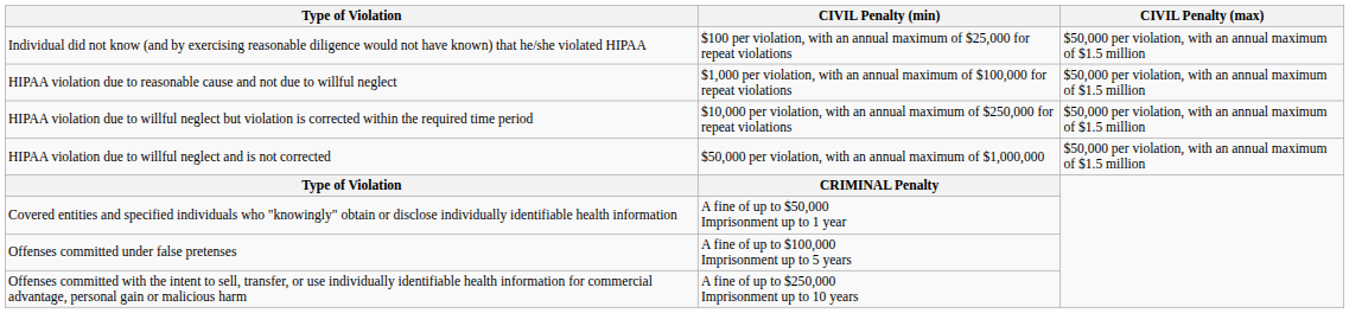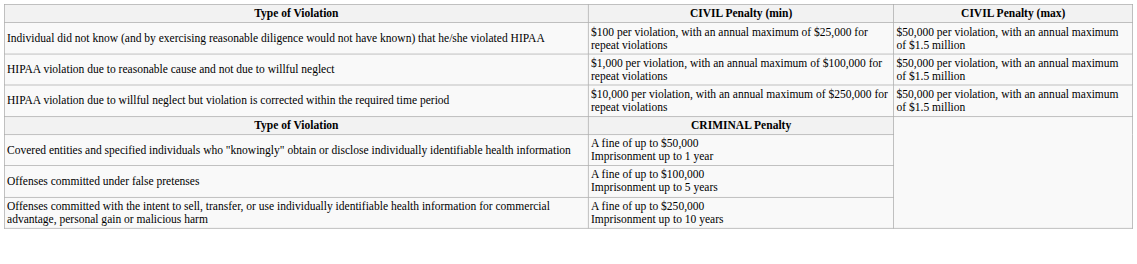 <table class="wikitable">
 <tr>
 <th>Type of Violation</th>
 <th>CIVIL Penalty (min)</th>
 <th>CIVIL Penalty (max)</th>
 </tr>
 <tr>
 <td>Individual did not know (and by exercising reasonable diligence would not have known) that he/she violated HIPAA</td>
 <td>$100 per violation, with an annual maximum of $25,000 for repeat violations</td>
 <td>$50,000 per violation, with an annual maximum of $1.5 million</td>
 </tr>
 <tr>
 <td>HIPAA violation due to reasonable cause and not due to willful neglect</td>
 <td>$1,000 per violation, with an annual maximum of $100,000 for repeat violations</td>
 <td>$50,000 per violation, with an annual maximum of $1.5 million</td>
 </tr>
 <tr>
 <td>HIPAA violation due to willful neglect but violation is corrected within the required time period</td>
 <td>$10,000 per violation, with an annual maximum of $250,000 for repeat violations</td>
 <td>$50,000 per violation, with an annual maximum of $1.5 million</td>
 </tr>
 <tr>
-<td>HIPAA violation due to willful neglect and is not corrected</td>
-<td>$50,000 per violation, with an annual maximum of $1,000,000</td>
-<td>$50,000 per violation, with an annual maximum of $1.5 million</td>
-</tr>
-<tr>
 <th>Type of Violation</th>
 <th>CRIMINAL Penalty</th>
 </tr>
 <tr>
 <td>Covered entities and specified individuals who "knowingly" obtain or disclose individually identifiable health information</td>
 <td>A fine of up to $50,000<br>Imprisonment up to 1 year</td>
 </tr>
 <tr>
 <td>Offenses committed under false pretenses</td>
 <td>A fine of up to $100,000<br>Imprisonment up to 5 years</td>
 </tr>
 <tr>
 <td>Offenses committed with the intent to sell, transfer, or use individually identifiable health information for commercial advantage, personal gain or malicious harm</td>
 <td>A fine of up to $250,000<br>Imprisonment up to 10 years</td>
 </tr>
 </table>
